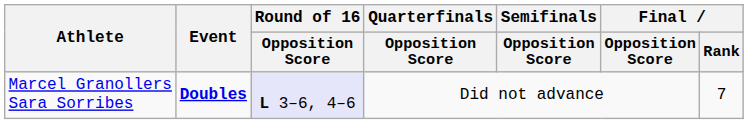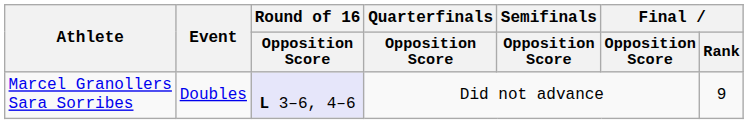 <table class=wikitable style="font-size:90%">
 <tr>
 <th rowspan="2">Athlete</th>
 <th rowspan="2">Event</th>
 <th>Round of 16</th>
 <th>Quarterfinals</th>
 <th>Semifinals</th>
 <th colspan=2>Final / </th>
 </tr>
 <tr style="font-size:95%">
 <th>Opposition<br>Score</th>
 <th>Opposition<br>Score</th>
 <th>Opposition<br>Score</th>
 <th>Opposition<br>Score</th>
 <th>Rank</th>
 </tr>
 <tr align=center>
 <td align=left><a href='#'>Marcel Granollers</a><br><a href='#'>Sara Sorribes</a></td>
-<td align=left><strong><a href='#'>Doubles</a></strong></td>
+<td align=left><a href='#'>Doubles</a></td>
 <td style="background: lavender;"><br><strong>L</strong> 3–6, 4–6</td>
 <td colspan=3>Did not advance</td>
-<td>7</td>
+<td>9</td>
 </tr>
 </table>
